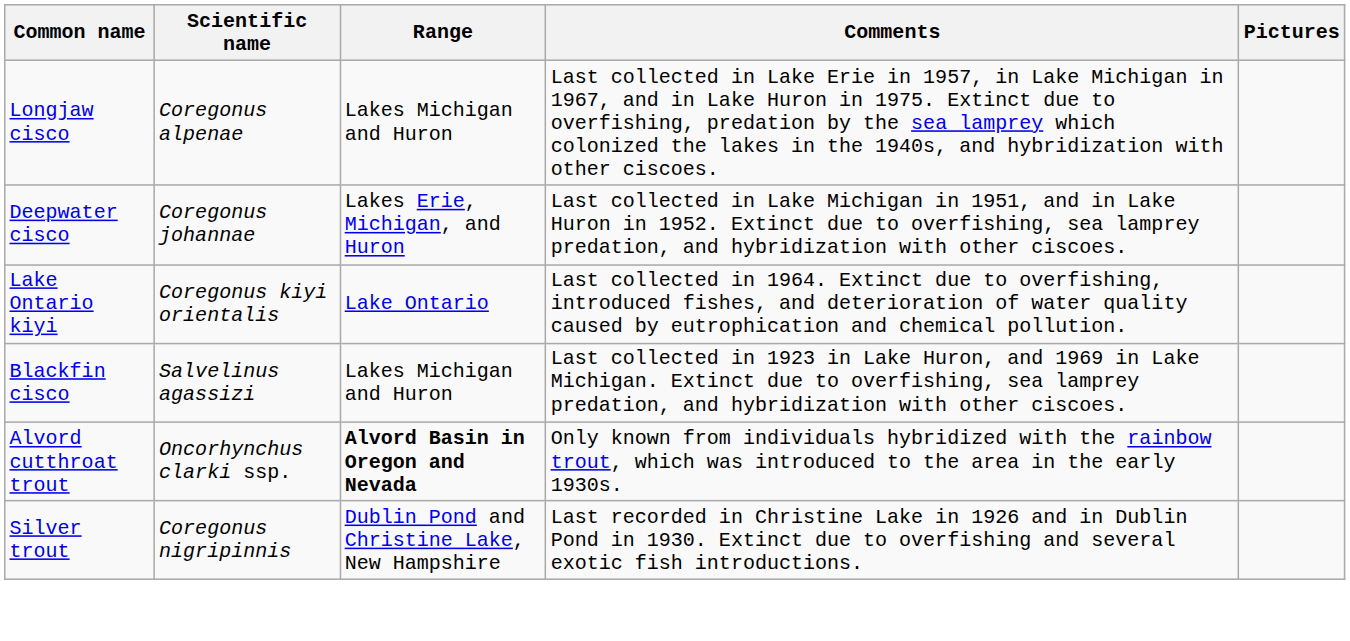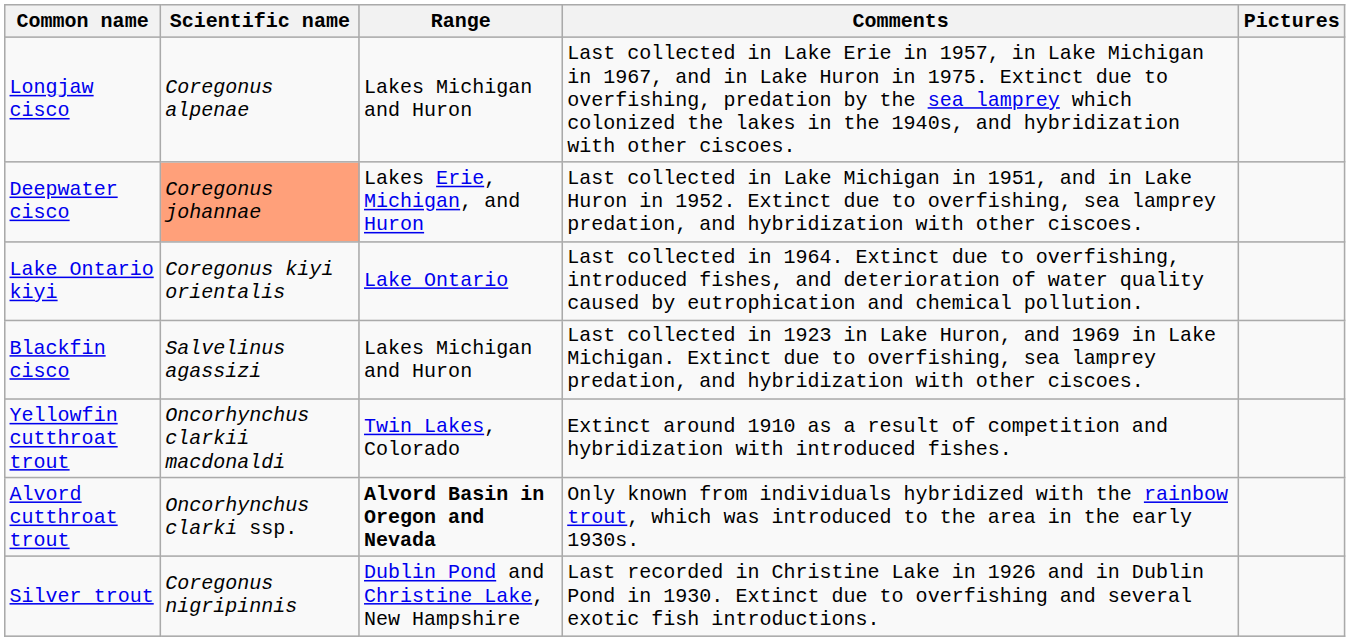 <table class="wikitable">
 <tr>
 <th>Common name</th>
 <th>Scientific name</th>
 <th>Range</th>
 <th class="unsortable">Comments</th>
 <th class="unsortable">Pictures</th>
 </tr>
 <tr>
 <td><a href='#'>Longjaw cisco</a></td>
 <td><em>Coregonus alpenae</em></td>
 <td>Lakes Michigan and Huron</td>
 <td>Last collected in Lake Erie in 1957, in Lake Michigan in 1967, and in Lake Huron in 1975. Extinct due to overfishing, predation by the <a href='#'>sea lamprey</a> which colonized the lakes in the 1940s, and hybridization with other ciscoes.</td>
 <td></td>
 </tr>
 <tr>
 <td><a href='#'>Deepwater cisco</a></td>
-<td><em>Coregonus johannae</em></td>
+<td style="background: lightsalmon;"><em>Coregonus johannae</em></td>
 <td>Lakes <a href='#'>Erie</a>, <a href='#'>Michigan</a>, and <a href='#'>Huron</a></td>
 <td>Last collected in Lake Michigan in 1951, and in Lake Huron in 1952. Extinct due to overfishing, sea lamprey predation, and hybridization with other ciscoes.</td>
 <td></td>
 </tr>
 <tr>
 <td><a href='#'>Lake Ontario kiyi</a></td>
 <td><em>Coregonus kiyi orientalis</em></td>
 <td><a href='#'>Lake Ontario</a></td>
 <td>Last collected in 1964. Extinct due to overfishing, introduced fishes, and deterioration of water quality caused by eutrophication and chemical pollution.</td>
 <td></td>
 </tr>
 <tr>
 <td><a href='#'>Blackfin cisco</a></td>
 <td><em>Salvelinus agassizi</em></td>
 <td>Lakes Michigan and Huron</td>
 <td>Last collected in 1923 in Lake Huron, and 1969 in Lake Michigan. Extinct due to overfishing, sea lamprey predation, and hybridization with other ciscoes.</td>
 <td></td>
 </tr>
 <tr>
+<td><a href='#'>Yellowfin cutthroat trout</a></td>
+<td><em>Oncorhynchus clarkii macdonaldi</em></td>
+<td><a href='#'>Twin Lakes</a>, Colorado</td>
+<td>Extinct around 1910 as a result of competition and hybridization with introduced fishes.</td>
+<td></td>
+</tr>
+<tr>
 <td><a href='#'>Alvord cutthroat trout</a></td>
 <td><em>Oncorhynchus clarki</em> ssp.</td>
 <td><strong>Alvord Basin in Oregon and Nevada</strong></td>
 <td>Only known from individuals hybridized with the <a href='#'>rainbow trout</a>, which was introduced to the area in the early 1930s.</td>
 <td></td>
 </tr>
 <tr>
 <td><a href='#'>Silver trout</a></td>
 <td><em>Coregonus nigripinnis</em></td>
 <td><a href='#'>Dublin Pond</a> and <a href='#'>Christine Lake</a>, New Hampshire</td>
 <td>Last recorded in Christine Lake in 1926 and in Dublin Pond in 1930. Extinct due to overfishing and several exotic fish introductions.</td>
 <td></td>
 </tr>
 </table>
